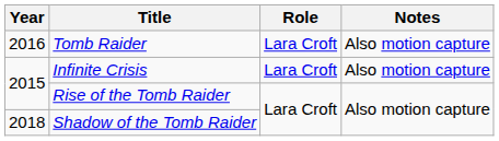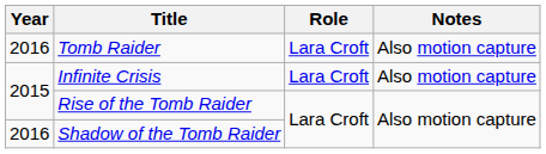 <table class="wikitable sortable">
 <tr>
 <th>Year</th>
 <th>Title</th>
 <th>Role</th>
 <th class="unsortable">Notes</th>
 </tr>
 <tr>
 <td>2016</td>
 <td><em><a href='#'>Tomb Raider</a></em></td>
 <td><a href='#'>Lara Croft</a></td>
 <td>Also <a href='#'>motion capture</a></td>
 </tr>
 <tr>
 <td rowspan="2">2015</td>
 <td><em><a href='#'>Infinite Crisis</a></em></td>
 <td><a href='#'>Lara Croft</a></td>
 <td>Also <a href='#'>motion capture</a></td>
 </tr>
 <tr>
 <td><em><a href='#'>Rise of the Tomb Raider</a></em></td>
 <td rowspan="2">Lara Croft</td>
 <td rowspan="2">Also motion capture</td>
 </tr>
 <tr>
-<td>2018</td>
+<td>2016</td>
 <td><em><a href='#'>Shadow of the Tomb Raider</a></em></td>
 </tr>
 </table>
